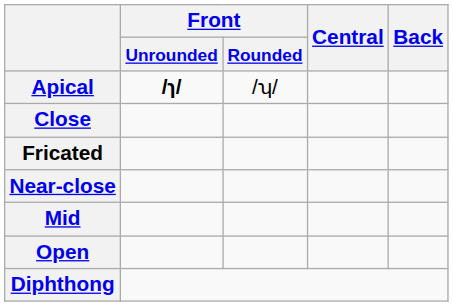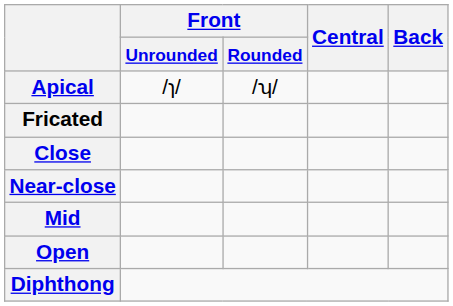 <table class="wikitable" style="text-align: center">
 <tr>
 <th rowspan=2></th>
 <th colspan=2><a href='#'>Front</a></th>
 <th rowspan=2><a href='#'>Central</a></th>
 <th rowspan=2><a href='#'>Back</a></th>
 </tr>
 <tr>
 <th><small><a href='#'>Unrounded</a></small></th>
 <th><small><a href='#'>Rounded</a></small></th>
 </tr>
 <tr>
 <th><a href='#'>Apical</a></th>
-<td><strong>/ɿ/</strong></td>
+<td>/ɿ/</td>
 <td>/ʮ/</td>
 <td></td>
 <td></td>
 </tr>
 <tr>
-<th><a href='#'>Close</a></th>
+<th>Fricated</th>
 <td></td>
 <td></td>
 <td></td>
 <td></td>
 </tr>
 <tr>
-<th>Fricated</th>
+<th><a href='#'>Close</a></th>
 <td></td>
 <td></td>
 <td></td>
 <td></td>
 </tr>
 <tr>
 <th><a href='#'>Near-close</a></th>
 <td></td>
 <td></td>
 <td></td>
 <td></td>
 </tr>
 <tr>
 <th><a href='#'>Mid</a></th>
 <td></td>
 <td></td>
 <td></td>
 <td></td>
 </tr>
 <tr>
 <th><a href='#'>Open</a></th>
 <td></td>
 <td></td>
 <td></td>
 <td></td>
 </tr>
 <tr>
 <th><a href='#'>Diphthong</a></th>
 <td colspan="4"></td>
 </tr>
 </table>
